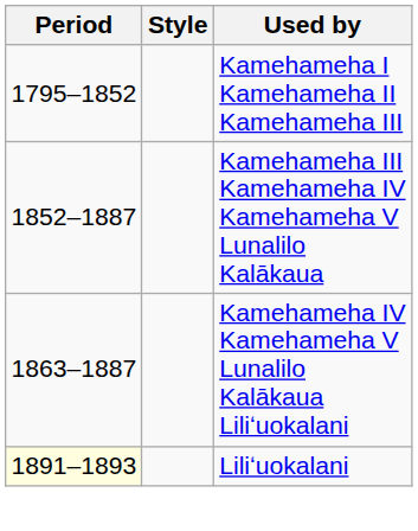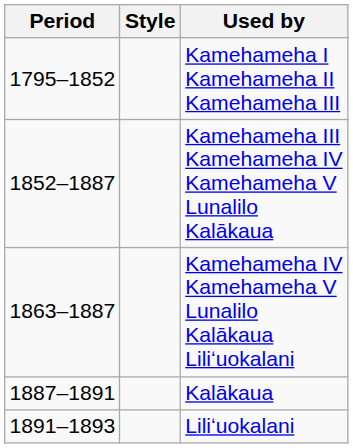 <table class="wikitable">
 <tr>
 <th>Period</th>
 <th>Style</th>
 <th>Used by</th>
 </tr>
 <tr>
 <td>1795–1852</td>
 <td><br></td>
 <td><a href='#'>Kamehameha I</a><br><a href='#'>Kamehameha II</a><br><a href='#'>Kamehameha III</a></td>
 </tr>
 <tr>
 <td>1852–1887</td>
 <td><br></td>
 <td><a href='#'>Kamehameha III</a><br><a href='#'>Kamehameha IV</a><br><a href='#'>Kamehameha V</a><br><a href='#'>Lunalilo</a><br><a href='#'>Kalākaua</a></td>
 </tr>
 <tr>
 <td>1863–1887</td>
 <td><br></td>
 <td><a href='#'>Kamehameha IV</a><br><a href='#'>Kamehameha V</a><br><a href='#'>Lunalilo</a><br><a href='#'>Kalākaua</a><br><a href='#'>Liliʻuokalani</a></td>
 </tr>
 <tr>
-<td style="background: lightyellow;">1891–1893</td>
+<td>1887–1891</td>
+<td><br></td>
+<td><a href='#'>Kalākaua</a></td>
+</tr>
+<tr>
+<td>1891–1893</td>
 <td><br></td>
 <td><a href='#'>Liliʻuokalani</a></td>
 </tr>
 </table>
